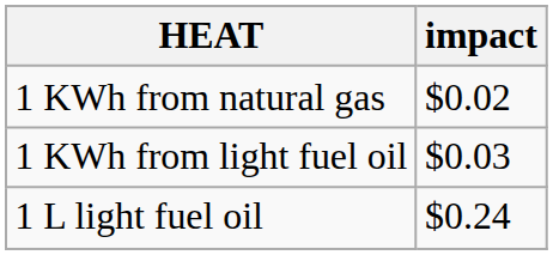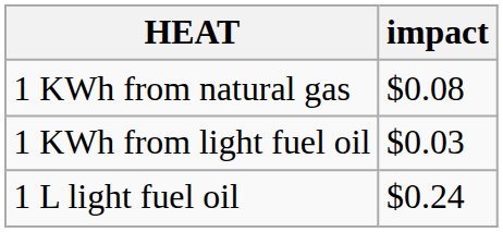 <table class="wikitable">
 <tr>
 <th>HEAT</th>
 <th>impact</th>
 </tr>
 <tr>
 <td>1 KWh from natural gas</td>
-<td>$0.02</td>
+<td>$0.08</td>
 </tr>
 <tr>
 <td>1 KWh from light fuel oil</td>
 <td>$0.03</td>
 </tr>
 <tr>
 <td>1 L light fuel oil</td>
 <td>$0.24</td>
 </tr>
 </table>
